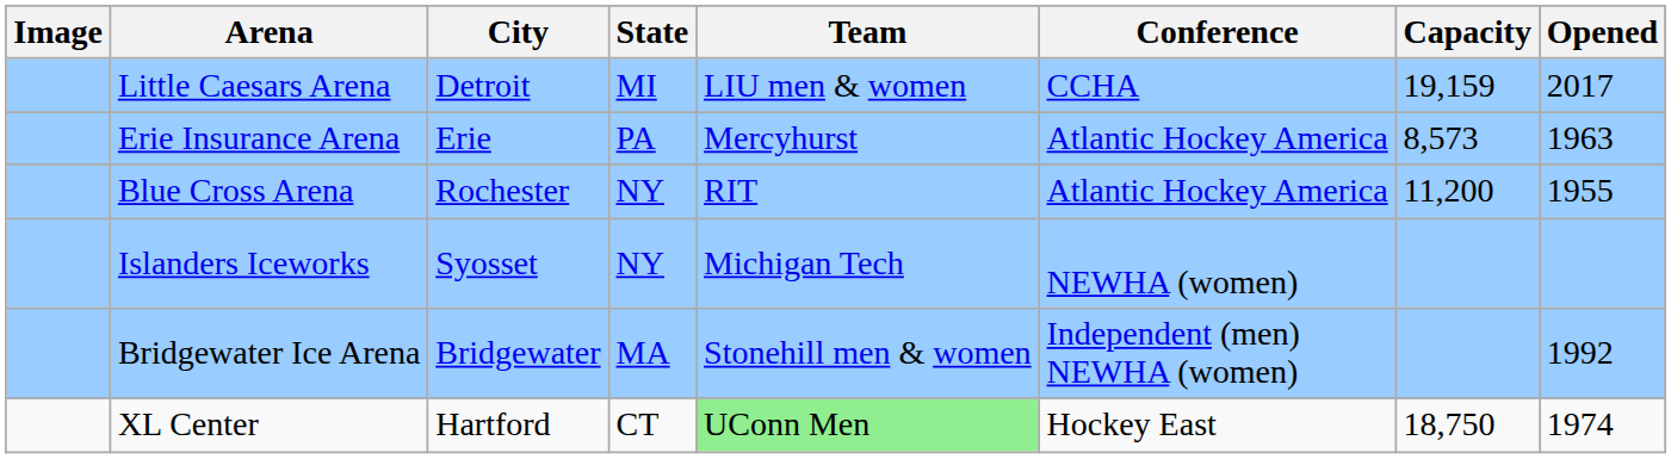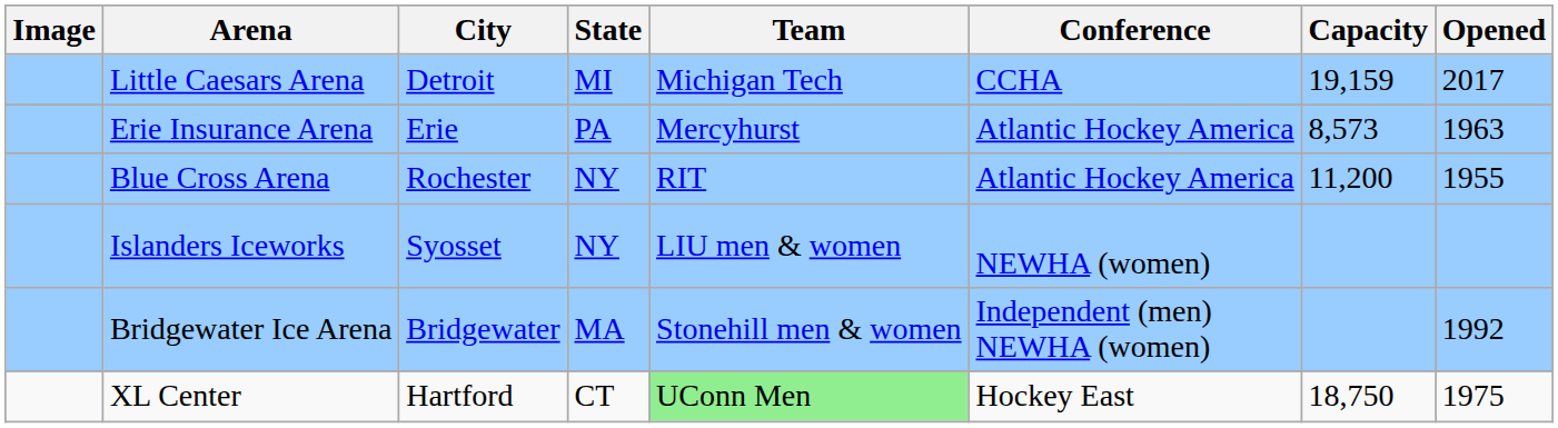 <table class="wikitable sortable">
 <tr>
 <th class=unsortable>Image</th>
 <th>Arena</th>
 <th>City</th>
 <th>State</th>
 <th>Team</th>
 <th>Conference</th>
 <th>Capacity</th>
 <th>Opened</th>
 </tr>
 <tr style="background:#9cf;">
 <td></td>
 <td><a href='#'>Little Caesars Arena</a></td>
 <td><a href='#'>Detroit</a></td>
 <td><a href='#'>MI</a></td>
-<td><a href='#'>LIU men</a> & <a href='#'>women</a></td>
+<td><a href='#'>Michigan Tech</a></td>
 <td><a href='#'>CCHA</a></td>
 <td>19,159</td>
 <td>2017</td>
 </tr>
 <tr style="background:#9cf;">
 <td></td>
 <td><a href='#'>Erie Insurance Arena</a></td>
 <td><a href='#'>Erie</a></td>
 <td><a href='#'>PA</a></td>
 <td><a href='#'>Mercyhurst</a></td>
 <td><a href='#'>Atlantic Hockey America</a></td>
 <td>8,573</td>
 <td>1963</td>
 </tr>
 <tr style="background:#9cf;">
 <td></td>
 <td><a href='#'>Blue Cross Arena</a></td>
 <td><a href='#'>Rochester</a></td>
 <td><a href='#'>NY</a></td>
 <td><a href='#'>RIT</a></td>
 <td><a href='#'>Atlantic Hockey America</a></td>
 <td>11,200</td>
 <td>1955</td>
 </tr>
 <tr style="background:#9cf;">
 <td></td>
 <td><a href='#'>Islanders Iceworks</a></td>
 <td><a href='#'>Syosset</a></td>
 <td><a href='#'>NY</a></td>
-<td><a href='#'>Michigan Tech</a></td>
+<td><a href='#'>LIU men</a> & <a href='#'>women</a></td>
 <td><br><a href='#'>NEWHA</a> (women)</td>
 <td></td>
 <td></td>
 </tr>
 <tr bgcolor=#9cf>
 <td></td>
 <td>Bridgewater Ice Arena</td>
 <td><a href='#'>Bridgewater</a></td>
 <td><a href='#'>MA</a></td>
 <td><a href='#'>Stonehill men</a> & <a href='#'>women</a></td>
 <td><a href='#'>Independent</a> (men)<br><a href='#'>NEWHA</a> (women)</td>
 <td></td>
 <td>1992</td>
 </tr>
 <tr>
 <td></td>
 <td>XL Center</td>
 <td>Hartford</td>
 <td>CT</td>
 <td style="background: lightgreen;">UConn Men</td>
 <td>Hockey East</td>
 <td>18,750</td>
-<td>1974</td>
+<td>1975</td>
 </tr>
 </table>
